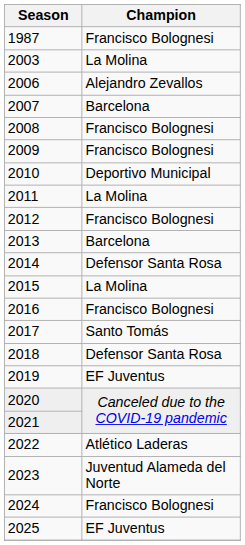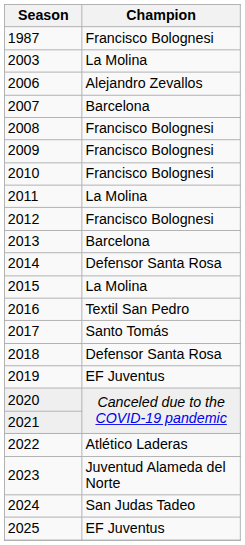 <table class="wikitable sortable">
 <tr>
 <th width=80px>Season</th>
 <th width=170px>Champion</th>
 </tr>
 <tr>
 <td>1987</td>
 <td>Francisco Bolognesi</td>
 </tr>
 <tr>
 <td>2003</td>
 <td>La Molina</td>
 </tr>
 <tr>
 <td>2006</td>
 <td>Alejandro Zevallos</td>
 </tr>
 <tr>
 <td>2007</td>
 <td>Barcelona</td>
 </tr>
 <tr>
 <td>2008</td>
 <td>Francisco Bolognesi</td>
 </tr>
 <tr>
 <td>2009</td>
 <td>Francisco Bolognesi</td>
 </tr>
 <tr>
 <td>2010</td>
-<td>Deportivo Municipal</td>
+<td>Francisco Bolognesi</td>
 </tr>
 <tr>
 <td>2011</td>
 <td>La Molina</td>
 </tr>
 <tr>
 <td>2012</td>
 <td>Francisco Bolognesi</td>
 </tr>
 <tr>
 <td>2013</td>
 <td>Barcelona</td>
 </tr>
 <tr>
 <td>2014</td>
 <td>Defensor Santa Rosa</td>
 </tr>
 <tr>
 <td>2015</td>
 <td>La Molina</td>
 </tr>
 <tr>
 <td>2016</td>
-<td>Francisco Bolognesi</td>
+<td>Textil San Pedro</td>
 </tr>
 <tr>
 <td>2017</td>
 <td>Santo Tomás</td>
 </tr>
 <tr>
 <td>2018</td>
 <td>Defensor Santa Rosa</td>
 </tr>
 <tr>
 <td>2019</td>
 <td>EF Juventus</td>
 </tr>
 <tr bgcolor=#efefef>
 <td>2020</td>
 <td rowspan=2 colspan="1" align=center><em>Canceled due to the <a href='#'>COVID-19 pandemic</a></em></td>
 </tr>
 <tr bgcolor=#efefef>
 <td>2021</td>
 </tr>
 <tr>
 <td>2022</td>
 <td>Atlético Laderas</td>
 </tr>
 <tr>
 <td>2023</td>
 <td>Juventud Alameda del Norte</td>
 </tr>
 <tr>
 <td>2024</td>
-<td>Francisco Bolognesi</td>
+<td>San Judas Tadeo</td>
 </tr>
 <tr>
 <td>2025</td>
 <td>EF Juventus</td>
 </tr>
 <tr>
 </tr>
 </table>
